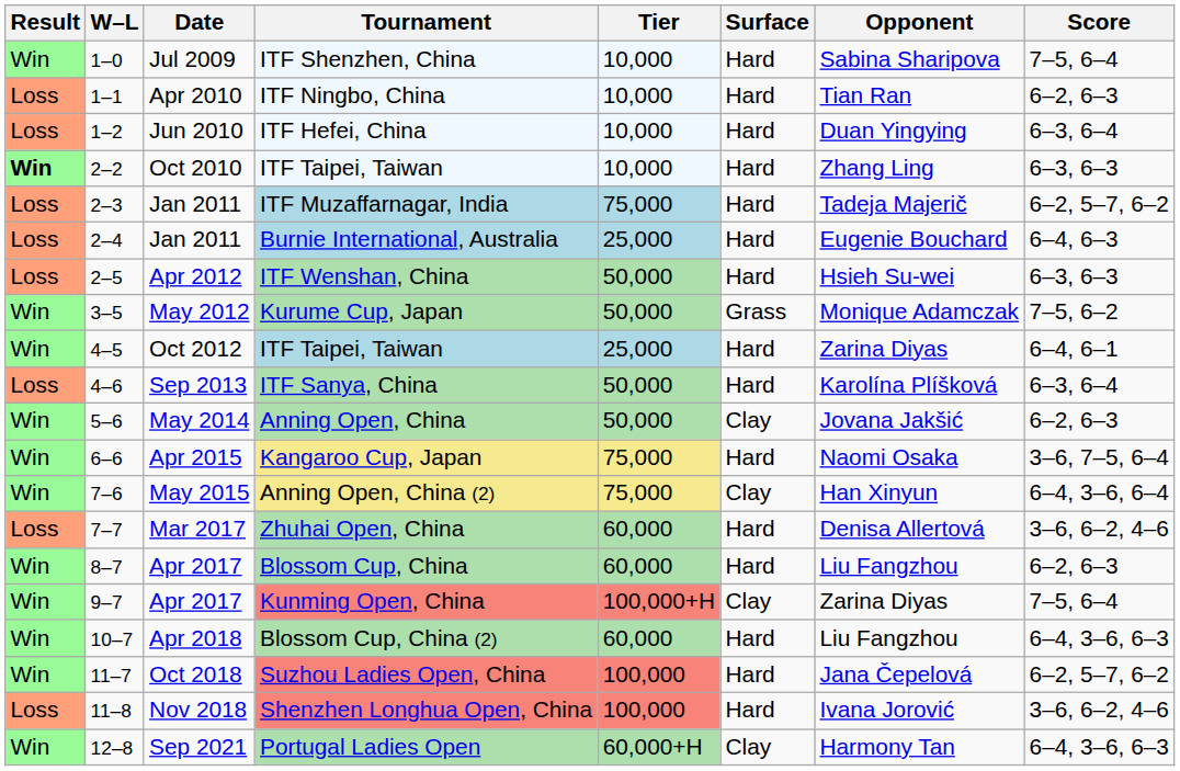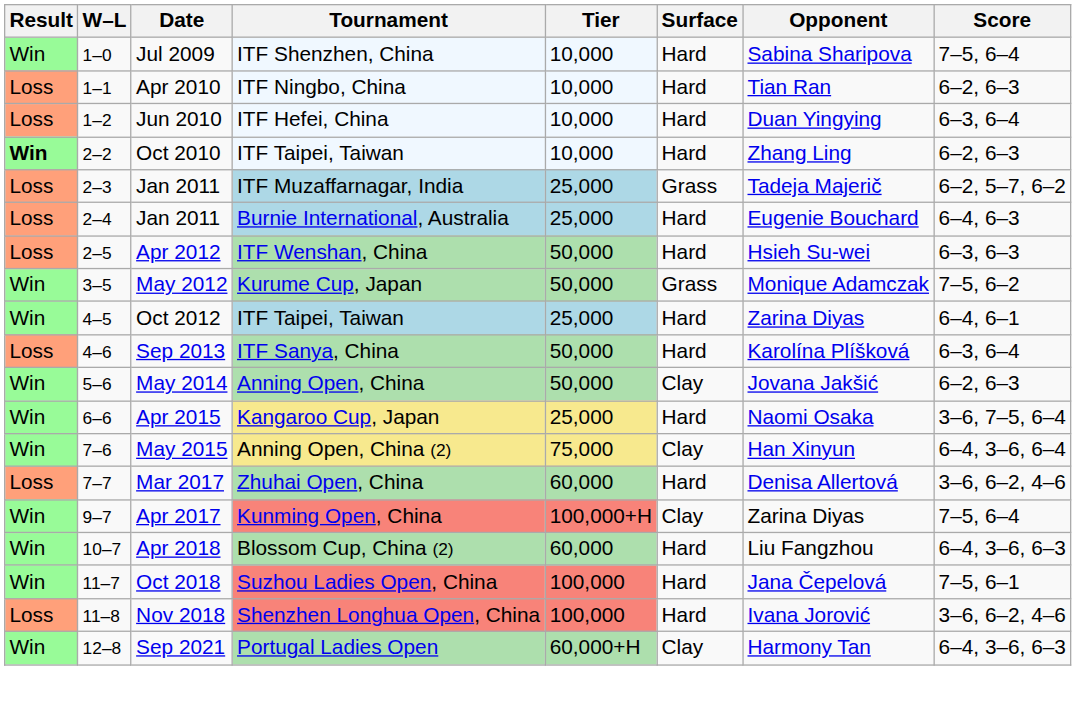 <table class="sortable wikitable">
 <tr>
 <th>Result</th>
 <th class="unsortable">W–L</th>
 <th>Date</th>
 <th>Tournament</th>
 <th>Tier</th>
 <th>Surface</th>
 <th>Opponent</th>
 <th class="unsortable">Score</th>
 </tr>
 <tr>
 <td style="background:#98fb98;">Win</td>
 <td><small>1–0</small></td>
 <td>Jul 2009</td>
 <td style="background:#f0f8ff;">ITF Shenzhen, China</td>
 <td style="background:#f0f8ff;">10,000</td>
 <td>Hard</td>
 <td> <a href='#'>Sabina Sharipova</a></td>
 <td>7–5, 6–4</td>
 </tr>
 <tr>
 <td style="background:#ffa07a;">Loss</td>
 <td><small>1–1</small></td>
 <td>Apr 2010</td>
 <td style="background:#f0f8ff;">ITF Ningbo, China</td>
 <td style="background:#f0f8ff;">10,000</td>
 <td>Hard</td>
 <td> <a href='#'>Tian Ran</a></td>
 <td>6–2, 6–3</td>
 </tr>
 <tr>
 <td style="background:#ffa07a;">Loss</td>
 <td><small>1–2</small></td>
 <td>Jun 2010</td>
 <td style="background:#f0f8ff;">ITF Hefei, China</td>
 <td style="background:#f0f8ff;">10,000</td>
 <td>Hard</td>
 <td> <a href='#'>Duan Yingying</a></td>
 <td>6–3, 6–4</td>
 </tr>
 <tr>
 <td style="background:#98fb98;"><strong>Win</strong></td>
 <td><small>2–2</small></td>
 <td>Oct 2010</td>
 <td style="background:#f0f8ff;">ITF Taipei, Taiwan</td>
 <td style="background:#f0f8ff;">10,000</td>
 <td>Hard</td>
 <td> <a href='#'>Zhang Ling</a></td>
-<td>6–3, 6–3</td>
+<td>6–2, 6–3</td>
 </tr>
 <tr>
 <td style="background:#ffa07a;">Loss</td>
 <td><small>2–3</small></td>
 <td>Jan 2011</td>
 <td style="background:lightblue;">ITF Muzaffarnagar, India</td>
-<td style="background:lightblue;">75,000</td>
-<td>Hard</td>
+<td style="background:lightblue;">25,000</td>
+<td>Grass</td>
 <td> <a href='#'>Tadeja Majerič</a></td>
 <td>6–2, 5–7, 6–2</td>
 </tr>
 <tr>
 <td style="background:#ffa07a;">Loss</td>
 <td><small>2–4</small></td>
 <td>Jan 2011</td>
 <td style="background:lightblue;"><a href='#'>Burnie International</a>, Australia</td>
 <td style="background:lightblue;">25,000</td>
 <td>Hard</td>
 <td> <a href='#'>Eugenie Bouchard</a></td>
 <td>6–4, 6–3</td>
 </tr>
 <tr>
 <td style="background:#ffa07a;">Loss</td>
 <td><small>2–5</small></td>
 <td><a href='#'>Apr 2012</a></td>
 <td style="background:#addfad;"><a href='#'>ITF Wenshan</a>, China</td>
 <td style="background:#addfad;">50,000</td>
 <td>Hard</td>
 <td> <a href='#'>Hsieh Su-wei</a></td>
 <td>6–3, 6–3</td>
 </tr>
 <tr>
 <td style="background:#98fb98;">Win</td>
 <td><small>3–5</small></td>
 <td><a href='#'>May 2012</a></td>
 <td style="background:#addfad;"><a href='#'>Kurume Cup</a>, Japan</td>
 <td style="background:#addfad;">50,000</td>
 <td>Grass</td>
 <td> <a href='#'>Monique Adamczak</a></td>
 <td>7–5, 6–2</td>
 </tr>
 <tr>
 <td style="background:#98fb98;">Win</td>
 <td><small>4–5</small></td>
 <td>Oct 2012</td>
 <td style="background:lightblue;">ITF Taipei, Taiwan</td>
 <td style="background:lightblue;">25,000</td>
 <td>Hard</td>
 <td> <a href='#'>Zarina Diyas</a></td>
 <td>6–4, 6–1</td>
 </tr>
 <tr>
 <td style="background:#ffa07a;">Loss</td>
 <td><small>4–6</small></td>
 <td><a href='#'>Sep 2013</a></td>
 <td style="background:#addfad;"><a href='#'>ITF Sanya</a>, China</td>
 <td style="background:#addfad;">50,000</td>
 <td>Hard</td>
 <td> <a href='#'>Karolína Plíšková</a></td>
 <td>6–3, 6–4</td>
 </tr>
 <tr>
 <td style="background:#98fb98;">Win</td>
 <td><small>5–6</small></td>
 <td><a href='#'>May 2014</a></td>
 <td style="background:#addfad;"><a href='#'>Anning Open</a>, China</td>
 <td style="background:#addfad;">50,000</td>
 <td>Clay</td>
 <td> <a href='#'>Jovana Jakšić</a></td>
 <td>6–2, 6–3</td>
 </tr>
 <tr>
 <td style="background:#98fb98;">Win</td>
 <td><small>6–6</small></td>
 <td><a href='#'>Apr 2015</a></td>
 <td style="background:#f7e98e;"><a href='#'>Kangaroo Cup</a>, Japan</td>
-<td style="background:#f7e98e;">75,000</td>
+<td style="background:#f7e98e;">25,000</td>
 <td>Hard</td>
 <td> <a href='#'>Naomi Osaka</a></td>
 <td>3–6, 7–5, 6–4</td>
 </tr>
 <tr>
 <td style="background:#98fb98;">Win</td>
 <td><small>7–6</small></td>
 <td><a href='#'>May 2015</a></td>
 <td style="background:#f7e98e;">Anning Open, China <small>(2)</small></td>
 <td style="background:#f7e98e;">75,000</td>
 <td>Clay</td>
 <td> <a href='#'>Han Xinyun</a></td>
 <td>6–4, 3–6, 6–4</td>
 </tr>
 <tr>
 <td style="background:#ffa07a;">Loss</td>
 <td><small>7–7</small></td>
 <td><a href='#'>Mar 2017</a></td>
 <td style="background:#addfad;"><a href='#'>Zhuhai Open</a>, China</td>
 <td style="background:#addfad;">60,000</td>
 <td>Hard</td>
 <td> <a href='#'>Denisa Allertová</a></td>
 <td>3–6, 6–2, 4–6</td>
-</tr>
-<tr>
-<td style="background:#98fb98;">Win</td>
-<td><small>8–7</small></td>
-<td><a href='#'>Apr 2017</a></td>
-<td style="background:#addfad;"><a href='#'>Blossom Cup</a>, China</td>
-<td style="background:#addfad;">60,000</td>
-<td>Hard</td>
-<td> <a href='#'>Liu Fangzhou</a></td>
-<td>6–2, 6–3</td>
 </tr>
 <tr>
 <td style="background:#98fb98;">Win</td>
 <td><small>9–7</small></td>
 <td><a href='#'>Apr 2017</a></td>
 <td style="background:#f88379;"><a href='#'>Kunming Open</a>, China</td>
 <td style="background:#f88379;">100,000+H</td>
 <td>Clay</td>
 <td> Zarina Diyas</td>
 <td>7–5, 6–4</td>
 </tr>
 <tr>
 <td style="background:#98fb98;">Win</td>
 <td><small>10–7</small></td>
 <td><a href='#'>Apr 2018</a></td>
 <td style="background:#addfad;">Blossom Cup, China <small>(2)</small></td>
 <td style="background:#addfad;">60,000</td>
 <td>Hard</td>
 <td> Liu Fangzhou</td>
 <td>6–4, 3–6, 6–3</td>
 </tr>
 <tr>
 <td style="background:#98fb98;">Win</td>
 <td><small>11–7</small></td>
 <td><a href='#'>Oct 2018</a></td>
 <td style="background:#f88379;"><a href='#'>Suzhou Ladies Open</a>, China</td>
 <td style="background:#f88379;">100,000</td>
 <td>Hard</td>
 <td> <a href='#'>Jana Čepelová</a></td>
-<td>6–2, 5–7, 6–2</td>
+<td>7–5, 6–1</td>
 </tr>
 <tr>
 <td style="background:#ffa07a;">Loss</td>
 <td><small>11–8</small></td>
 <td><a href='#'>Nov 2018</a></td>
 <td style="background:#f88379;"><a href='#'>Shenzhen Longhua Open</a>, China</td>
 <td style="background:#f88379;">100,000</td>
 <td>Hard</td>
 <td> <a href='#'>Ivana Jorović</a></td>
 <td>3–6, 6–2, 4–6</td>
 </tr>
 <tr>
 <td style="background:#98fb98;">Win</td>
 <td><small>12–8</small></td>
 <td><a href='#'>Sep 2021</a></td>
 <td style="background:#addfad;"><a href='#'>Portugal Ladies Open</a></td>
 <td style="background:#addfad;">60,000+H</td>
 <td>Clay</td>
 <td> <a href='#'>Harmony Tan</a></td>
 <td>6–4, 3–6, 6–3</td>
 </tr>
 </table>
